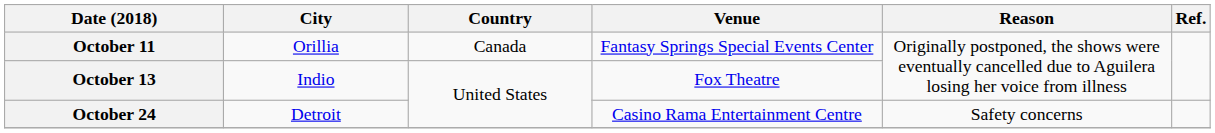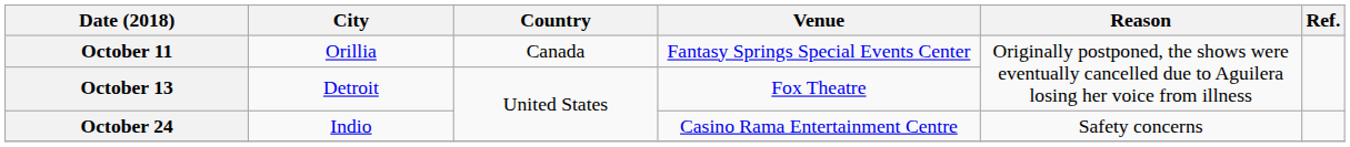 <table class="wikitable sortable plainrowheaders" style="text-align:center;">
 <tr>
 <th scope="col" style="width:12em;">Date (2018)</th>
 <th scope="col" style="width:10em;">City</th>
 <th scope="col" style="width:10em;">Country</th>
 <th scope="col" style="width:16em;">Venue</th>
 <th scope="col" style="width:16em;">Reason</th>
 <th>Ref.</th>
 </tr>
 <tr>
 <th scope="row" style="text-align:center;">October 11</th>
 <td><a href='#'>Orillia</a></td>
 <td>Canada</td>
 <td><a href='#'>Fantasy Springs Special Events Center</a></td>
 <td rowspan="2">Originally postponed, the shows were eventually cancelled due to Aguilera losing her voice from illness</td>
 <td rowspan="2"></td>
 </tr>
 <tr>
 <th scope="row" style="text-align:center;">October 13</th>
-<td><a href='#'>Indio</a></td>
+<td><a href='#'>Detroit</a></td>
 <td rowspan="2">United States</td>
 <td><a href='#'>Fox Theatre</a></td>
 </tr>
 <tr>
 <th scope="row" style="text-align:center;">October 24</th>
-<td><a href='#'>Detroit</a></td>
+<td><a href='#'>Indio</a></td>
 <td><a href='#'>Casino Rama Entertainment Centre</a></td>
 <td>Safety concerns</td>
 <td></td>
 </tr>
 <tr>
 </tr>
 </table>
